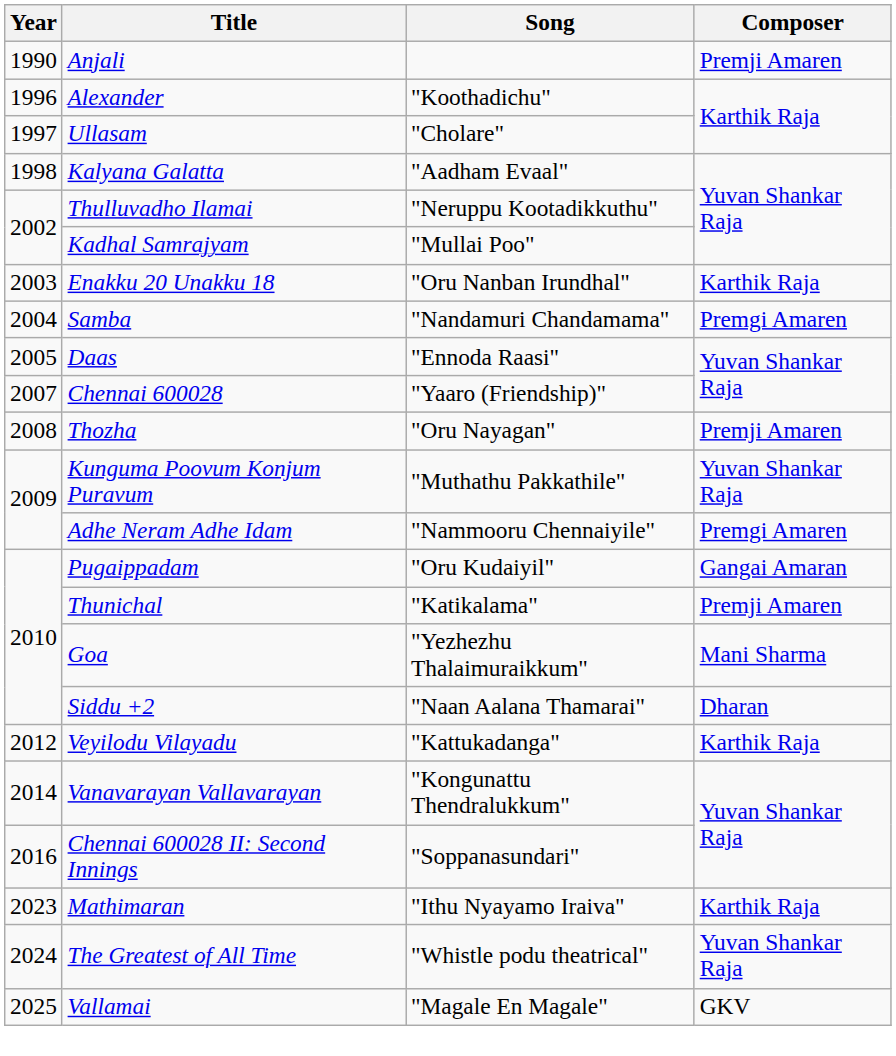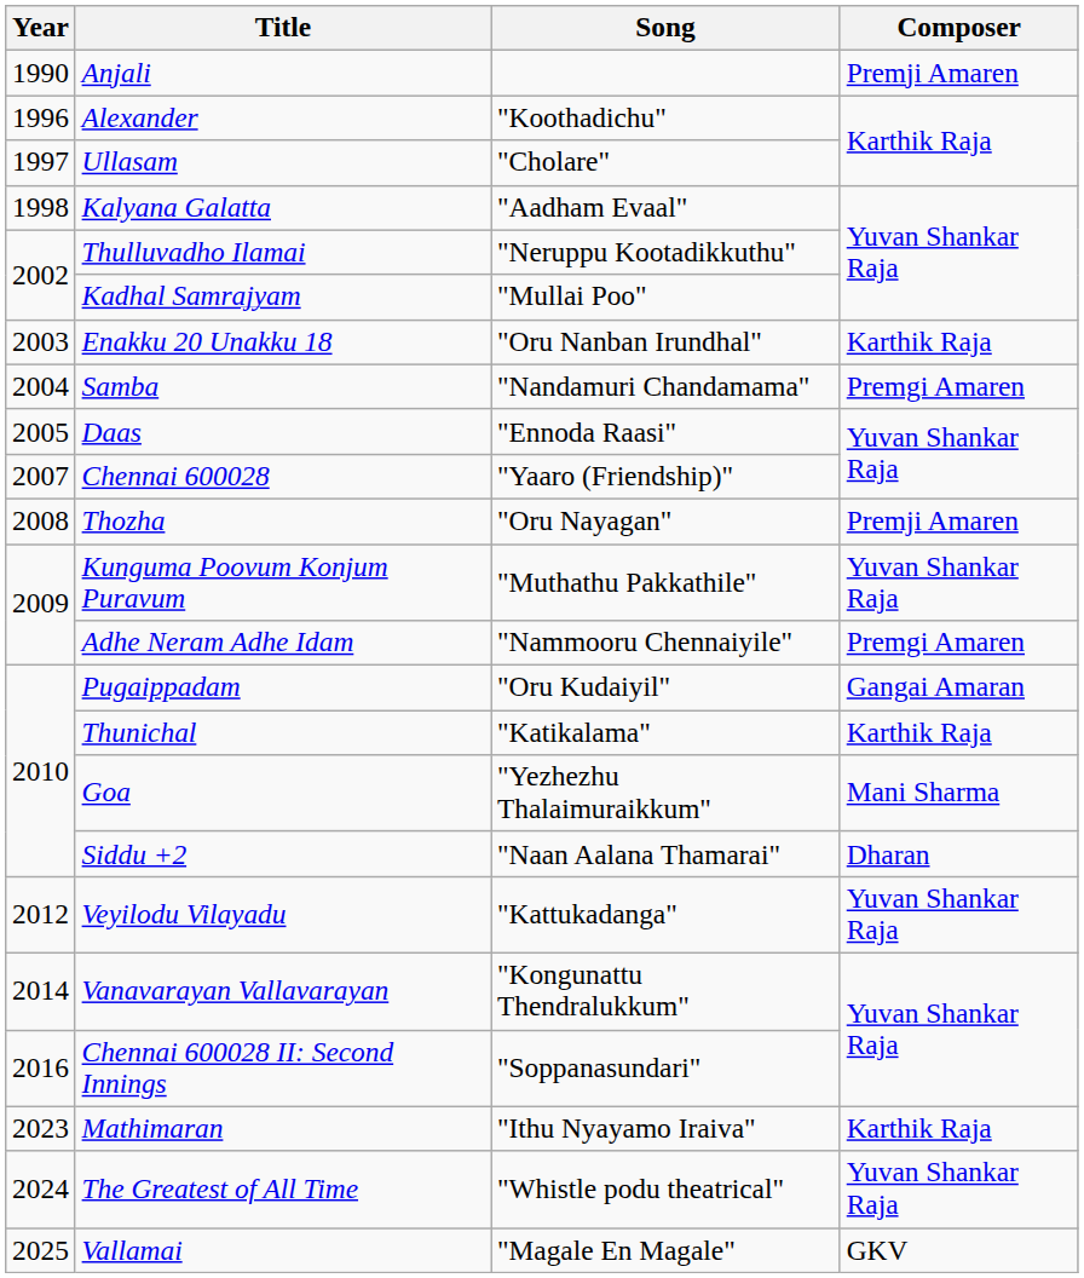 <table class="wikitable sortable">
 <tr>
 <th scope="col">Year</th>
 <th scope="col">Title</th>
 <th scope="col">Song</th>
 <th scope="col">Composer</th>
 </tr>
 <tr>
 <td>1990</td>
 <td><em><a href='#'>Anjali</a></em></td>
 <td></td>
 <td><a href='#'>Premji Amaren</a></td>
 </tr>
 <tr>
 <td>1996</td>
 <td><em><a href='#'>Alexander</a></em></td>
 <td>"Koothadichu"</td>
 <td rowspan="2"><a href='#'>Karthik Raja</a></td>
 </tr>
 <tr>
 <td>1997</td>
 <td><em><a href='#'>Ullasam</a></em></td>
 <td>"Cholare"</td>
 </tr>
 <tr>
 <td>1998</td>
 <td><em><a href='#'>Kalyana Galatta</a></em></td>
 <td>"Aadham Evaal"</td>
 <td rowspan="3"><a href='#'>Yuvan Shankar Raja</a></td>
 </tr>
 <tr>
 <td rowspan="2">2002</td>
 <td><em><a href='#'>Thulluvadho Ilamai</a></em></td>
 <td>"Neruppu Kootadikkuthu"</td>
 </tr>
 <tr>
 <td><em><a href='#'>Kadhal Samrajyam</a></em></td>
 <td>"Mullai Poo"</td>
 </tr>
 <tr>
 <td>2003</td>
 <td><em><a href='#'>Enakku 20 Unakku 18</a></em></td>
 <td>"Oru Nanban Irundhal"</td>
 <td><a href='#'>Karthik Raja</a></td>
 </tr>
 <tr>
 <td>2004</td>
 <td><em><a href='#'>Samba</a></em></td>
 <td>"Nandamuri Chandamama"</td>
 <td><a href='#'>Premgi Amaren</a></td>
 </tr>
 <tr>
 <td>2005</td>
 <td><em><a href='#'>Daas</a></em></td>
 <td>"Ennoda Raasi"</td>
 <td rowspan="2"><a href='#'>Yuvan Shankar Raja</a></td>
 </tr>
 <tr>
 <td>2007</td>
 <td><em><a href='#'>Chennai 600028</a></em></td>
 <td>"Yaaro (Friendship)"</td>
 </tr>
 <tr>
 <td>2008</td>
 <td><em><a href='#'>Thozha</a></em></td>
 <td>"Oru Nayagan"</td>
 <td><a href='#'>Premji Amaren</a></td>
 </tr>
 <tr>
 <td rowspan="2">2009</td>
 <td><em><a href='#'>Kunguma Poovum Konjum Puravum</a></em></td>
 <td>"Muthathu Pakkathile"</td>
 <td><a href='#'>Yuvan Shankar Raja</a></td>
 </tr>
 <tr>
 <td><em><a href='#'>Adhe Neram Adhe Idam</a></em></td>
 <td>"Nammooru Chennaiyile"</td>
 <td><a href='#'>Premgi Amaren</a></td>
 </tr>
 <tr>
 <td rowspan="4">2010</td>
 <td><em><a href='#'>Pugaippadam</a></em></td>
 <td>"Oru Kudaiyil"</td>
 <td><a href='#'>Gangai Amaran</a></td>
 </tr>
 <tr>
 <td><em><a href='#'>Thunichal</a></em></td>
 <td>"Katikalama"</td>
-<td><a href='#'>Premji Amaren</a></td>
+<td><a href='#'>Karthik Raja</a></td>
 </tr>
 <tr>
 <td><em><a href='#'>Goa</a></em></td>
 <td>"Yezhezhu Thalaimuraikkum"</td>
 <td><a href='#'>Mani Sharma</a></td>
 </tr>
 <tr>
 <td><em><a href='#'>Siddu +2</a></em></td>
 <td>"Naan Aalana Thamarai"</td>
 <td><a href='#'>Dharan</a></td>
 </tr>
 <tr>
 <td>2012</td>
 <td><em><a href='#'>Veyilodu Vilayadu</a></em></td>
 <td>"Kattukadanga"</td>
-<td><a href='#'>Karthik Raja</a></td>
+<td><a href='#'>Yuvan Shankar Raja</a></td>
 </tr>
 <tr>
 <td>2014</td>
 <td><em><a href='#'>Vanavarayan Vallavarayan</a></em></td>
 <td>"Kongunattu Thendralukkum"</td>
 <td rowspan="2"><a href='#'>Yuvan Shankar Raja</a></td>
 </tr>
 <tr>
 <td>2016</td>
 <td><em><a href='#'>Chennai 600028 II: Second Innings</a></em></td>
 <td>"Soppanasundari"</td>
 </tr>
 <tr>
 <td>2023</td>
 <td><em><a href='#'>Mathimaran</a></em></td>
 <td>"Ithu Nyayamo Iraiva"</td>
 <td><a href='#'>Karthik Raja</a></td>
 </tr>
 <tr>
 <td>2024</td>
 <td><em><a href='#'>The Greatest of All Time</a></em></td>
 <td>"Whistle podu theatrical"</td>
 <td><a href='#'>Yuvan Shankar Raja</a></td>
 </tr>
 <tr>
 <td>2025</td>
 <td><em><a href='#'>Vallamai</a></em></td>
 <td>"Magale En Magale"</td>
 <td>GKV</td>
 </tr>
 </table>
